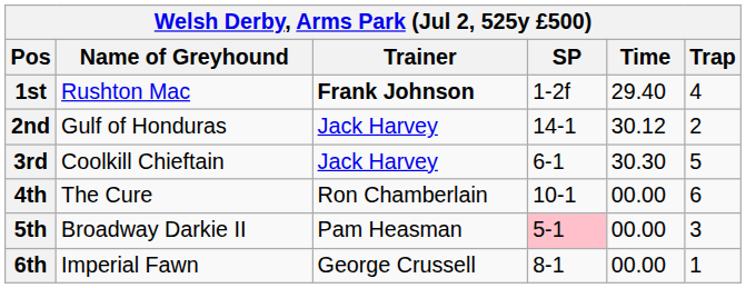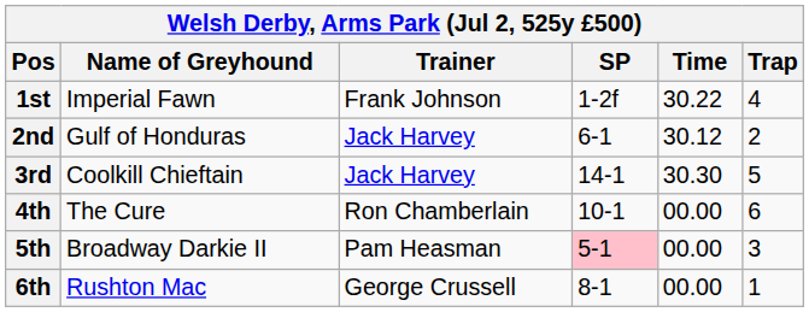 <table class="wikitable">
 <tr>
 <th colspan="6"><a href='#'>Welsh Derby</a>, <a href='#'>Arms Park</a> (Jul 2, 525y £500)</th>
 </tr>
 <tr>
 <th width=30>Pos</th>
 <th width=180>Name of Greyhound</th>
 <th width=150>Trainer</th>
 <th width=50>SP</th>
 <th width=50>Time</th>
 <th width=30>Trap</th>
 </tr>
 <tr>
 <th>1st</th>
-<td><a href='#'>Rushton Mac</a></td>
-<td><strong>Frank Johnson</strong></td>
+<td>Imperial Fawn</td>
+<td>Frank Johnson</td>
 <td>1-2f</td>
-<td>29.40</td>
+<td>30.22</td>
 <td>4</td>
 </tr>
 <tr>
 <th>2nd</th>
 <td>Gulf of Honduras</td>
 <td><a href='#'>Jack Harvey</a></td>
-<td>14-1</td>
+<td>6-1</td>
 <td>30.12</td>
 <td>2</td>
 </tr>
 <tr>
 <th>3rd</th>
 <td>Coolkill Chieftain</td>
 <td><a href='#'>Jack Harvey</a></td>
-<td>6-1</td>
+<td>14-1</td>
 <td>30.30</td>
 <td>5</td>
 </tr>
 <tr>
 <th>4th</th>
 <td>The Cure</td>
 <td>Ron Chamberlain</td>
 <td>10-1</td>
 <td>00.00</td>
 <td>6</td>
 </tr>
 <tr>
 <th>5th</th>
 <td>Broadway Darkie II</td>
 <td>Pam Heasman</td>
 <td style="background: pink;">5-1</td>
 <td>00.00</td>
 <td>3</td>
 </tr>
 <tr>
 <th>6th</th>
-<td>Imperial Fawn</td>
+<td><a href='#'>Rushton Mac</a></td>
 <td>George Crussell</td>
 <td>8-1</td>
 <td>00.00</td>
 <td>1</td>
 </tr>
 </table>
